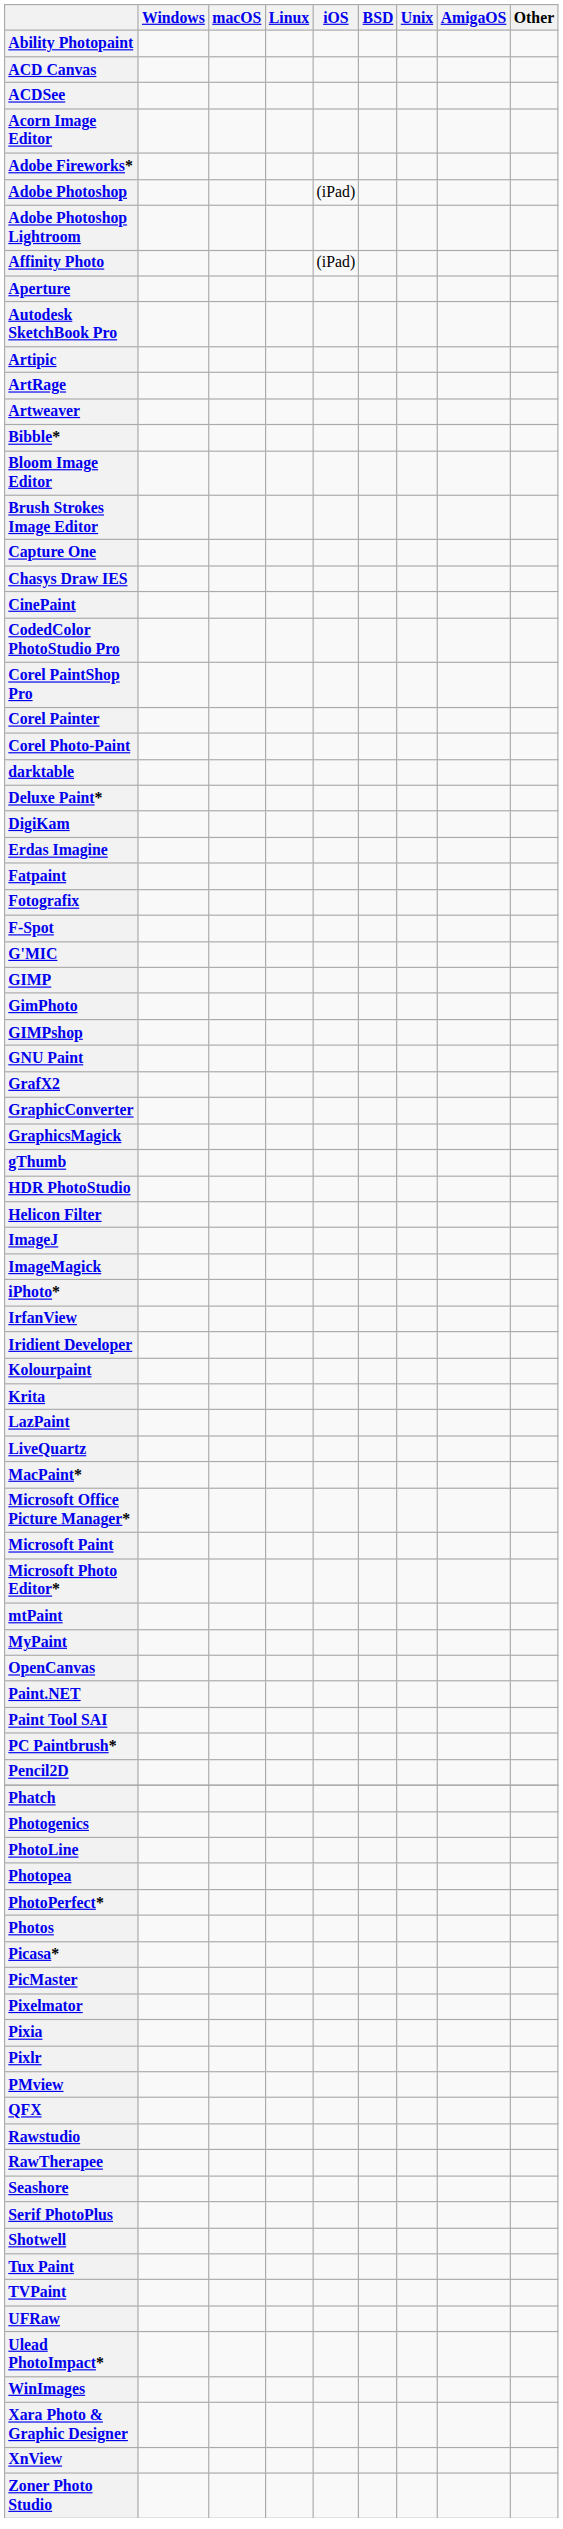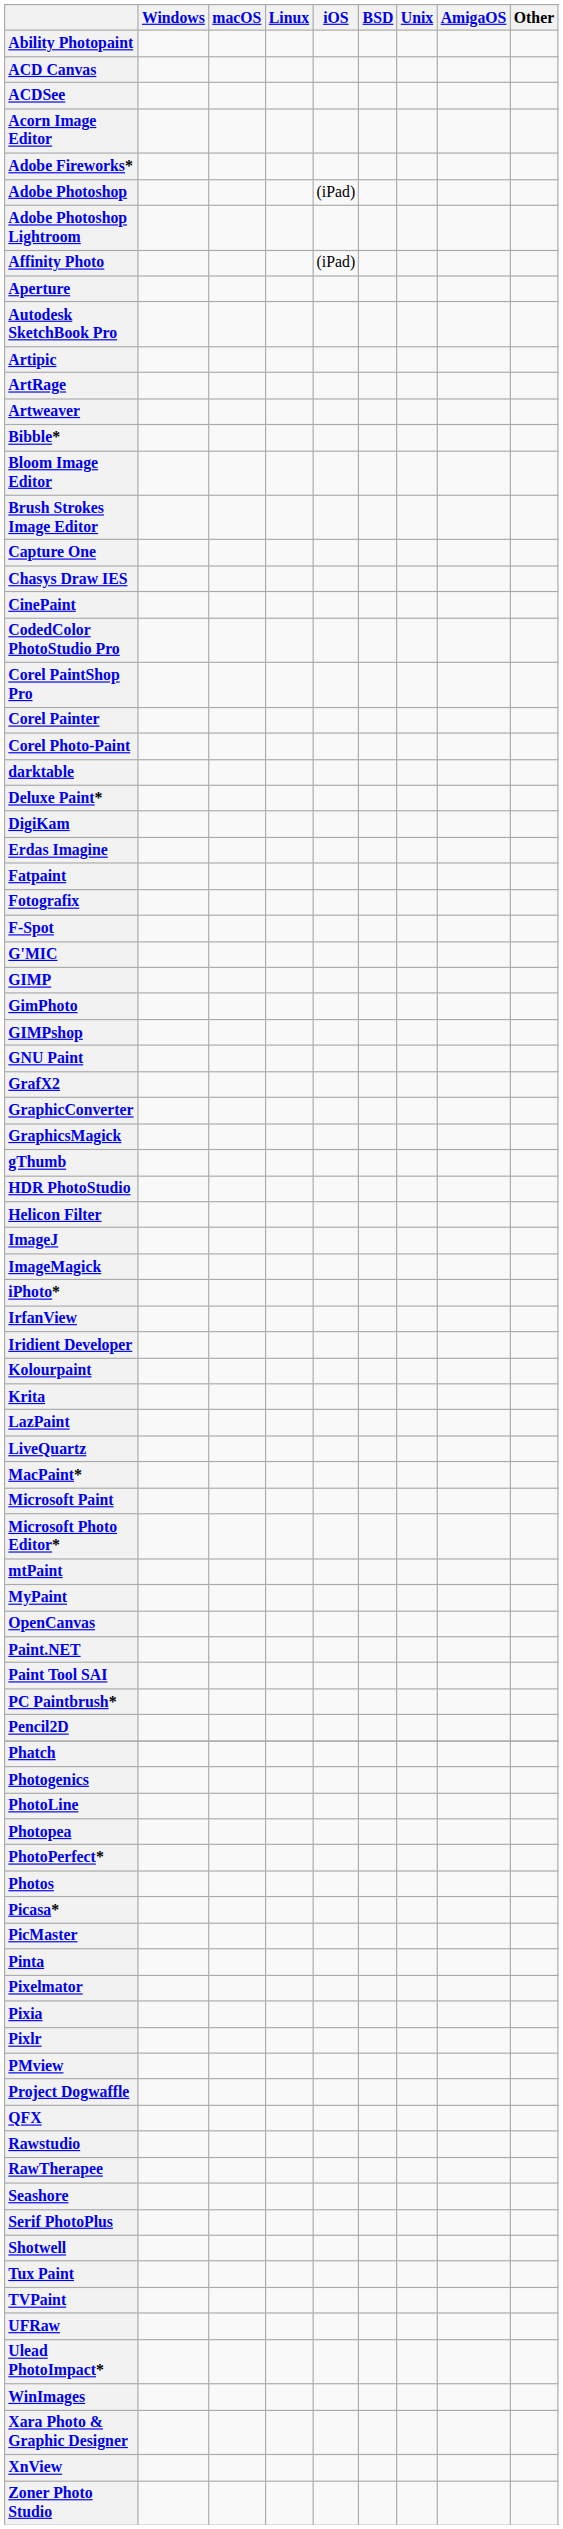 <table class="sortable wikitable" style="font-size: 85%; text-align: center; width: auto;">
 <tr>
 <th style="width:8em"></th>
 <th><a href='#'>Windows</a></th>
 <th><a href='#'>macOS</a></th>
 <th><a href='#'>Linux</a></th>
 <th><a href='#'>iOS</a></th>
 <th><a href='#'>BSD</a></th>
 <th><a href='#'>Unix</a></th>
 <th><a href='#'>AmigaOS</a></th>
 <th>Other</th>
 </tr>
 <tr>
 <th style="text-align:left;"><a href='#'>Ability Photopaint</a></th>
 <td></td>
 <td></td>
 <td></td>
 <td></td>
 <td></td>
 <td></td>
 <td></td>
 <td></td>
 </tr>
 <tr>
 <th style="text-align:left;"><a href='#'>ACD Canvas</a></th>
 <td></td>
 <td></td>
 <td></td>
 <td></td>
 <td></td>
 <td></td>
 <td></td>
 <td></td>
 </tr>
 <tr>
 <th style="text-align:left;"><a href='#'>ACDSee</a></th>
 <td></td>
 <td></td>
 <td></td>
 <td></td>
 <td></td>
 <td></td>
 <td></td>
 <td></td>
 </tr>
 <tr>
 <th style="text-align:left;"><a href='#'>Acorn Image Editor</a></th>
 <td></td>
 <td></td>
 <td></td>
 <td></td>
 <td></td>
 <td></td>
 <td></td>
 <td></td>
 </tr>
 <tr>
 <th style="text-align:left;"><a href='#'>Adobe Fireworks</a>*</th>
 <td></td>
 <td></td>
 <td></td>
 <td></td>
 <td></td>
 <td></td>
 <td></td>
 <td></td>
 </tr>
 <tr>
 <th style="text-align:left;"><a href='#'>Adobe Photoshop</a></th>
 <td></td>
 <td></td>
 <td></td>
 <td> (iPad)</td>
 <td></td>
 <td></td>
 <td></td>
 <td></td>
 </tr>
 <tr>
 <th style="text-align:left;"><a href='#'>Adobe Photoshop Lightroom</a></th>
 <td></td>
 <td></td>
 <td></td>
 <td></td>
 <td></td>
 <td></td>
 <td></td>
 <td></td>
 </tr>
 <tr>
 <th style="text-align:left;"><a href='#'>Affinity Photo</a></th>
 <td></td>
 <td></td>
 <td></td>
 <td> (iPad)</td>
 <td></td>
 <td></td>
 <td></td>
 <td></td>
 </tr>
 <tr>
 <th style="text-align:left;"><a href='#'>Aperture</a></th>
 <td></td>
 <td></td>
 <td></td>
 <td></td>
 <td></td>
 <td></td>
 <td></td>
 <td></td>
 </tr>
 <tr>
 <th style="text-align:left;"><a href='#'>Autodesk SketchBook Pro</a></th>
 <td></td>
 <td></td>
 <td></td>
 <td></td>
 <td></td>
 <td></td>
 <td></td>
 <td></td>
 </tr>
 <tr>
 <th style="text-align:left;"><a href='#'>Artipic</a></th>
 <td></td>
 <td></td>
 <td></td>
 <td></td>
 <td></td>
 <td></td>
 <td></td>
 <td></td>
 </tr>
 <tr>
 <th style="text-align:left;"><a href='#'>ArtRage</a></th>
 <td></td>
 <td></td>
 <td></td>
 <td></td>
 <td></td>
 <td></td>
 <td></td>
 <td></td>
 </tr>
 <tr>
 <th style="text-align:left;"><a href='#'>Artweaver</a></th>
 <td></td>
 <td></td>
 <td></td>
 <td></td>
 <td></td>
 <td></td>
 <td></td>
 <td></td>
 </tr>
 <tr>
 <th style="text-align:left;"><a href='#'>Bibble</a>*</th>
 <td></td>
 <td></td>
 <td></td>
 <td></td>
 <td></td>
 <td></td>
 <td></td>
 <td></td>
 </tr>
 <tr>
 <th style="text-align:left;"><a href='#'>Bloom Image Editor</a></th>
 <td></td>
 <td></td>
 <td></td>
 <td></td>
 <td></td>
 <td></td>
 <td></td>
 <td></td>
 </tr>
 <tr>
 <th style="text-align:left;"><a href='#'>Brush Strokes Image Editor</a></th>
 <td></td>
 <td></td>
 <td></td>
 <td></td>
 <td></td>
 <td></td>
 <td></td>
 <td></td>
 </tr>
 <tr>
 <th style="text-align:left;"><a href='#'>Capture One</a></th>
 <td></td>
 <td></td>
 <td></td>
 <td></td>
 <td></td>
 <td></td>
 <td></td>
 <td></td>
 </tr>
 <tr>
 <th style="text-align:left;"><a href='#'>Chasys Draw IES</a></th>
 <td></td>
 <td></td>
 <td></td>
 <td></td>
 <td></td>
 <td></td>
 <td></td>
 <td></td>
 </tr>
 <tr>
 <th style="text-align:left;"><a href='#'>CinePaint</a></th>
 <td></td>
 <td></td>
 <td></td>
 <td></td>
 <td></td>
 <td></td>
 <td></td>
 <td></td>
 </tr>
 <tr>
 <th style="text-align:left;"><a href='#'>CodedColor PhotoStudio Pro</a></th>
 <td></td>
 <td></td>
 <td></td>
 <td></td>
 <td></td>
 <td></td>
 <td></td>
 <td></td>
 </tr>
 <tr>
 <th style="text-align:left;"><a href='#'>Corel PaintShop Pro</a></th>
 <td></td>
 <td></td>
 <td></td>
 <td></td>
 <td></td>
 <td></td>
 <td></td>
 <td></td>
 </tr>
 <tr>
 <th style="text-align:left;"><a href='#'>Corel Painter</a></th>
 <td></td>
 <td></td>
 <td></td>
 <td></td>
 <td></td>
 <td></td>
 <td></td>
 <td></td>
 </tr>
 <tr>
 <th style="text-align:left;"><a href='#'>Corel Photo-Paint</a></th>
 <td></td>
 <td></td>
 <td></td>
 <td></td>
 <td></td>
 <td></td>
 <td></td>
 <td></td>
 </tr>
 <tr>
 <th style="text-align:left;"><a href='#'>darktable</a></th>
 <td></td>
 <td></td>
 <td></td>
 <td></td>
 <td></td>
 <td></td>
 <td></td>
 <td></td>
 </tr>
 <tr>
 <th style="text-align:left;"><a href='#'>Deluxe Paint</a>*</th>
 <td></td>
 <td></td>
 <td></td>
 <td></td>
 <td></td>
 <td></td>
 <td></td>
 <td></td>
 </tr>
 <tr>
 <th style="text-align:left;"><a href='#'>DigiKam</a></th>
 <td></td>
 <td></td>
 <td></td>
 <td></td>
 <td></td>
 <td></td>
 <td></td>
 <td></td>
 </tr>
 <tr>
 <th style="text-align:left;"><a href='#'>Erdas Imagine</a></th>
 <td></td>
 <td></td>
 <td></td>
 <td></td>
 <td></td>
 <td></td>
 <td></td>
 <td></td>
 </tr>
 <tr>
 <th style="text-align:left;"><a href='#'>Fatpaint</a></th>
 <td></td>
 <td></td>
 <td></td>
 <td></td>
 <td></td>
 <td></td>
 <td></td>
 <td></td>
 </tr>
 <tr>
 <th style="text-align:left;"><a href='#'>Fotografix</a></th>
 <td></td>
 <td></td>
 <td></td>
 <td></td>
 <td></td>
 <td></td>
 <td></td>
 <td></td>
 </tr>
 <tr>
 <th style="text-align:left;"><a href='#'>F-Spot</a></th>
 <td></td>
 <td></td>
 <td></td>
 <td></td>
 <td></td>
 <td></td>
 <td></td>
 <td></td>
 </tr>
 <tr>
 <th style="text-align:left;"><a href='#'>G'MIC</a></th>
 <td></td>
 <td></td>
 <td></td>
 <td></td>
 <td></td>
 <td></td>
 <td></td>
 <td></td>
 </tr>
 <tr>
 <th style="text-align:left;"><a href='#'>GIMP</a></th>
 <td></td>
 <td></td>
 <td></td>
 <td></td>
 <td></td>
 <td></td>
 <td></td>
 <td></td>
 </tr>
 <tr>
 <th style="text-align:left;"><a href='#'>GimPhoto</a></th>
 <td></td>
 <td></td>
 <td></td>
 <td></td>
 <td></td>
 <td></td>
 <td></td>
 <td></td>
 </tr>
 <tr>
 <th style="text-align:left;"><a href='#'>GIMPshop</a></th>
 <td></td>
 <td></td>
 <td></td>
 <td></td>
 <td></td>
 <td></td>
 <td></td>
 <td></td>
 </tr>
 <tr>
 <th style="text-align:left;"><a href='#'>GNU Paint</a></th>
 <td></td>
 <td></td>
 <td></td>
 <td></td>
 <td></td>
 <td></td>
 <td></td>
 <td></td>
 </tr>
 <tr>
 <th style="text-align:left;"><a href='#'>GrafX2</a></th>
 <td></td>
 <td></td>
 <td></td>
 <td></td>
 <td></td>
 <td></td>
 <td></td>
 <td></td>
 </tr>
 <tr>
 <th style="text-align:left;"><a href='#'>GraphicConverter</a></th>
 <td></td>
 <td></td>
 <td></td>
 <td></td>
 <td></td>
 <td></td>
 <td></td>
 <td></td>
 </tr>
 <tr>
 <th style="text-align:left;"><a href='#'>GraphicsMagick</a></th>
 <td></td>
 <td></td>
 <td></td>
 <td></td>
 <td></td>
 <td></td>
 <td></td>
 <td></td>
 </tr>
 <tr>
 <th style="text-align:left;"><a href='#'>gThumb</a></th>
 <td></td>
 <td></td>
 <td></td>
 <td></td>
 <td></td>
 <td></td>
 <td></td>
 <td></td>
 </tr>
 <tr>
 <th style="text-align:left;"><a href='#'>HDR PhotoStudio</a></th>
 <td></td>
 <td></td>
 <td></td>
 <td></td>
 <td></td>
 <td></td>
 <td></td>
 <td></td>
 </tr>
 <tr>
 <th style="text-align:left;"><a href='#'>Helicon Filter</a></th>
 <td></td>
 <td></td>
 <td></td>
 <td></td>
 <td></td>
 <td></td>
 <td></td>
 <td></td>
 </tr>
 <tr>
 <th style="text-align:left;"><a href='#'>ImageJ</a></th>
 <td></td>
 <td></td>
 <td></td>
 <td></td>
 <td></td>
 <td></td>
 <td></td>
 <td></td>
 </tr>
 <tr>
 <th style="text-align:left;"><a href='#'>ImageMagick</a></th>
 <td></td>
 <td></td>
 <td></td>
 <td></td>
 <td></td>
 <td></td>
 <td></td>
 <td></td>
 </tr>
 <tr>
 <th style="text-align:left;"><a href='#'>iPhoto</a>*</th>
 <td></td>
 <td></td>
 <td></td>
 <td></td>
 <td></td>
 <td></td>
 <td></td>
 <td></td>
 </tr>
 <tr>
 <th style="text-align:left;"><a href='#'>IrfanView</a></th>
 <td></td>
 <td></td>
 <td></td>
 <td></td>
 <td></td>
 <td></td>
 <td></td>
 <td></td>
 </tr>
 <tr>
 <th style="text-align:left;"><a href='#'>Iridient Developer</a></th>
 <td></td>
 <td></td>
 <td></td>
 <td></td>
 <td></td>
 <td></td>
 <td></td>
 <td></td>
 </tr>
 <tr>
 <th style="text-align:left;"><a href='#'>Kolourpaint</a></th>
 <td></td>
 <td></td>
 <td></td>
 <td></td>
 <td></td>
 <td></td>
 <td></td>
 <td></td>
 </tr>
 <tr>
 <th style="text-align:left;"><a href='#'>Krita</a></th>
 <td></td>
 <td></td>
 <td></td>
 <td></td>
 <td></td>
 <td></td>
 <td></td>
 <td></td>
 </tr>
 <tr>
 <th style="text-align:left;"><a href='#'>LazPaint</a></th>
 <td></td>
 <td></td>
 <td></td>
 <td></td>
 <td></td>
 <td></td>
 <td></td>
 <td></td>
 </tr>
 <tr>
 <th style="text-align:left;"><a href='#'>LiveQuartz</a></th>
 <td></td>
 <td></td>
 <td></td>
 <td></td>
 <td></td>
 <td></td>
 <td></td>
 <td></td>
 </tr>
 <tr>
 <th style="text-align:left;"><a href='#'>MacPaint</a>*</th>
 <td></td>
 <td></td>
 <td></td>
 <td></td>
 <td></td>
 <td></td>
 <td></td>
 <td></td>
 </tr>
 <tr>
-<th style="text-align:left;"><a href='#'>Microsoft Office Picture Manager</a>*</th>
-<td></td>
-<td></td>
-<td></td>
-<td></td>
-<td></td>
-<td></td>
-<td></td>
-<td></td>
-</tr>
-<tr>
 <th style="text-align:left;"><a href='#'>Microsoft Paint</a></th>
 <td></td>
 <td></td>
 <td></td>
 <td></td>
 <td></td>
 <td></td>
 <td></td>
 <td></td>
 </tr>
 <tr>
 <th style="text-align:left;"><a href='#'>Microsoft Photo Editor</a>*</th>
 <td></td>
 <td></td>
 <td></td>
 <td></td>
 <td></td>
 <td></td>
 <td></td>
 <td></td>
 </tr>
 <tr>
 <th style="text-align:left;"><a href='#'>mtPaint</a></th>
 <td></td>
 <td></td>
 <td></td>
 <td></td>
 <td></td>
 <td></td>
 <td></td>
 <td></td>
 </tr>
 <tr>
 <th style="text-align:left;"><a href='#'>MyPaint</a></th>
 <td></td>
 <td></td>
 <td></td>
 <td></td>
 <td></td>
 <td></td>
 <td></td>
 <td></td>
 </tr>
 <tr>
 <th style="text-align:left;"><a href='#'>OpenCanvas</a></th>
 <td></td>
 <td></td>
 <td></td>
 <td></td>
 <td></td>
 <td></td>
 <td></td>
 <td></td>
 </tr>
 <tr>
 <th style="text-align:left;"><a href='#'>Paint.NET</a></th>
 <td></td>
 <td></td>
 <td></td>
 <td></td>
 <td></td>
 <td></td>
 <td></td>
 <td></td>
 </tr>
 <tr>
 <th style="text-align:left;"><a href='#'>Paint Tool SAI</a></th>
 <td></td>
 <td></td>
 <td></td>
 <td></td>
 <td></td>
 <td></td>
 <td></td>
 <td></td>
 </tr>
 <tr>
 <th style="text-align:left;"><a href='#'>PC Paintbrush</a>*</th>
 <td></td>
 <td></td>
 <td></td>
 <td></td>
 <td></td>
 <td></td>
 <td></td>
 <td></td>
 </tr>
 <tr>
 <th style="text-align:left;"><a href='#'>Pencil2D</a></th>
 <td></td>
 <td></td>
 <td></td>
 <td></td>
 <td></td>
 <td></td>
 <td></td>
 <td></td>
 </tr>
 <tr>
 </tr>
 <tr>
 <th style="text-align:left;"><a href='#'>Phatch</a></th>
 <td></td>
 <td></td>
 <td></td>
 <td></td>
 <td></td>
 <td></td>
 <td></td>
 <td></td>
 </tr>
 <tr>
 <th style="text-align:left;"><a href='#'>Photogenics</a></th>
 <td></td>
 <td></td>
 <td></td>
 <td></td>
 <td></td>
 <td></td>
 <td></td>
 <td></td>
 </tr>
 <tr>
 <th style="text-align:left;"><a href='#'>PhotoLine</a></th>
 <td></td>
 <td></td>
 <td></td>
 <td></td>
 <td></td>
 <td></td>
 <td></td>
 <td></td>
 </tr>
 <tr>
 <th style="text-align:left;"><a href='#'>Photopea</a></th>
 <td></td>
 <td></td>
 <td></td>
 <td></td>
 <td></td>
 <td></td>
 <td></td>
 <td></td>
 </tr>
 <tr>
 <th style="text-align:left;"><a href='#'>PhotoPerfect</a>*</th>
 <td></td>
 <td></td>
 <td></td>
 <td></td>
 <td></td>
 <td></td>
 <td></td>
 <td></td>
 </tr>
 <tr>
 <th style="text-align:left;"><a href='#'>Photos</a></th>
 <td></td>
 <td></td>
 <td></td>
 <td></td>
 <td></td>
 <td></td>
 <td></td>
 <td></td>
 </tr>
 <tr>
 <th style="text-align:left;"><a href='#'>Picasa</a>*</th>
 <td></td>
 <td></td>
 <td></td>
 <td></td>
 <td></td>
 <td></td>
 <td></td>
 <td></td>
 </tr>
 <tr>
 <th style="text-align:left;"><a href='#'>PicMaster</a></th>
 <td></td>
 <td></td>
 <td></td>
 <td></td>
 <td></td>
 <td></td>
 <td></td>
 <td></td>
 </tr>
 <tr>
+<th style="text-align:left;"><a href='#'>Pinta</a></th>
+<td></td>
+<td></td>
+<td></td>
+<td></td>
+<td></td>
+<td></td>
+<td></td>
+<td></td>
+</tr>
+<tr>
 <th style="text-align:left;"><a href='#'>Pixelmator</a></th>
 <td></td>
 <td></td>
 <td></td>
 <td></td>
 <td></td>
 <td></td>
 <td></td>
 <td></td>
 </tr>
 <tr>
 <th style="text-align:left;"><a href='#'>Pixia</a></th>
 <td></td>
 <td></td>
 <td></td>
 <td></td>
 <td></td>
 <td></td>
 <td></td>
 <td></td>
 </tr>
 <tr>
 <th style="text-align:left;"><a href='#'>Pixlr</a></th>
 <td></td>
 <td></td>
 <td></td>
 <td></td>
 <td></td>
 <td></td>
 <td></td>
 <td></td>
 </tr>
 <tr>
 <th style="text-align:left;"><a href='#'>PMview</a></th>
+<td></td>
+<td></td>
+<td></td>
+<td></td>
+<td></td>
+<td></td>
+<td></td>
+<td></td>
+</tr>
+<tr>
+<th style="text-align:left;"><a href='#'>Project Dogwaffle</a></th>
 <td></td>
 <td></td>
 <td></td>
 <td></td>
 <td></td>
 <td></td>
 <td></td>
 <td></td>
 </tr>
 <tr>
 <th style="text-align:left;"><a href='#'>QFX</a></th>
 <td></td>
 <td></td>
 <td></td>
 <td></td>
 <td></td>
 <td></td>
 <td></td>
 <td></td>
 </tr>
 <tr>
 <th style="text-align:left;"><a href='#'>Rawstudio</a></th>
 <td></td>
 <td></td>
 <td></td>
 <td></td>
 <td></td>
 <td></td>
 <td></td>
 <td></td>
 </tr>
 <tr>
 <th style="text-align:left;"><a href='#'>RawTherapee</a></th>
 <td></td>
 <td></td>
 <td></td>
 <td></td>
 <td></td>
 <td></td>
 <td></td>
 <td></td>
 </tr>
 <tr>
 <th style="text-align:left;"><a href='#'>Seashore</a></th>
 <td></td>
 <td></td>
 <td></td>
 <td></td>
 <td></td>
 <td></td>
 <td></td>
 <td></td>
 </tr>
 <tr>
 <th style="text-align:left;"><a href='#'>Serif PhotoPlus</a></th>
 <td></td>
 <td></td>
 <td></td>
 <td></td>
 <td></td>
 <td></td>
 <td></td>
 <td></td>
 </tr>
 <tr>
 <th style="text-align:left;"><a href='#'>Shotwell</a></th>
 <td></td>
 <td></td>
 <td></td>
 <td></td>
 <td></td>
 <td></td>
 <td></td>
 <td></td>
 </tr>
 <tr>
 <th style="text-align:left;"><a href='#'>Tux Paint</a></th>
 <td></td>
 <td></td>
 <td></td>
 <td></td>
 <td></td>
 <td></td>
 <td></td>
 <td></td>
 </tr>
 <tr>
 <th style="text-align:left;"><a href='#'>TVPaint</a></th>
 <td></td>
 <td></td>
 <td></td>
 <td></td>
 <td></td>
 <td></td>
 <td></td>
 <td></td>
 </tr>
 <tr>
 <th style="text-align:left;"><a href='#'>UFRaw</a></th>
 <td></td>
 <td></td>
 <td></td>
 <td></td>
 <td></td>
 <td></td>
 <td></td>
 <td></td>
 </tr>
 <tr>
 <th style="text-align:left;"><a href='#'>Ulead PhotoImpact</a>*</th>
 <td></td>
 <td></td>
 <td></td>
 <td></td>
 <td></td>
 <td></td>
 <td></td>
 <td></td>
 </tr>
 <tr>
 <th style="text-align:left;"><a href='#'>WinImages</a></th>
 <td></td>
 <td></td>
 <td></td>
 <td></td>
 <td></td>
 <td></td>
 <td></td>
 <td></td>
 </tr>
 <tr>
 <th style="text-align:left;"><a href='#'>Xara Photo & Graphic Designer</a></th>
 <td></td>
 <td></td>
 <td></td>
 <td></td>
 <td></td>
 <td></td>
 <td></td>
 <td></td>
 </tr>
 <tr>
 <th style="text-align:left;"><a href='#'>XnView</a></th>
 <td></td>
 <td></td>
 <td></td>
 <td></td>
 <td></td>
 <td></td>
 <td></td>
 <td></td>
 </tr>
 <tr>
 <th style="text-align:left;"><a href='#'>Zoner Photo Studio</a></th>
 <td></td>
 <td></td>
 <td></td>
 <td></td>
 <td></td>
 <td></td>
 <td></td>
 <td></td>
 </tr>
 </table>
